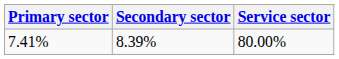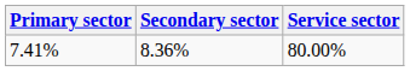 <table class="wikitable" border="1">
 <tr>
 <th><a href='#'>Primary sector</a></th>
 <th><a href='#'>Secondary sector</a></th>
 <th><a href='#'>Service sector</a></th>
 </tr>
 <tr>
 <td>7.41%</td>
-<td>8.39%</td>
+<td>8.36%</td>
 <td>80.00%</td>
 </tr>
 <tr>
 </tr>
 </table>
